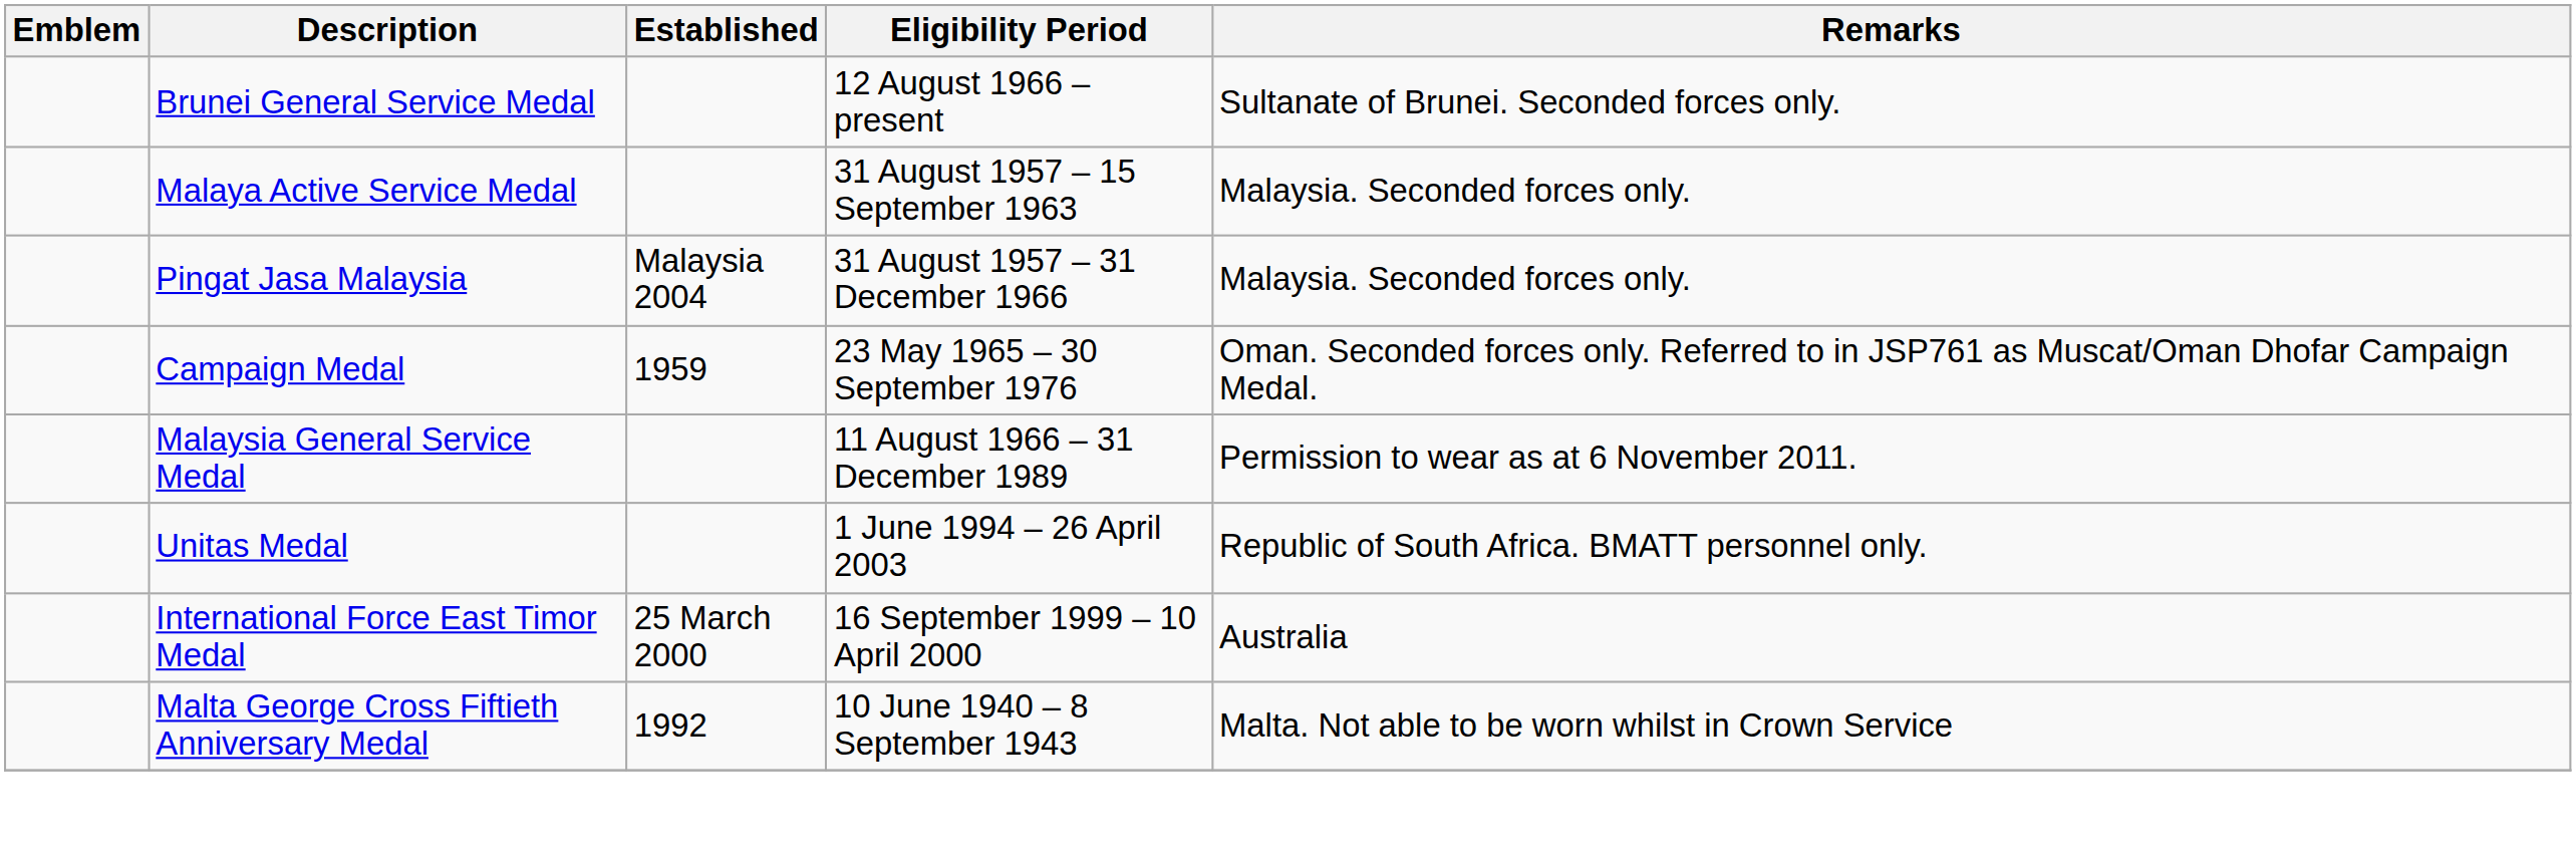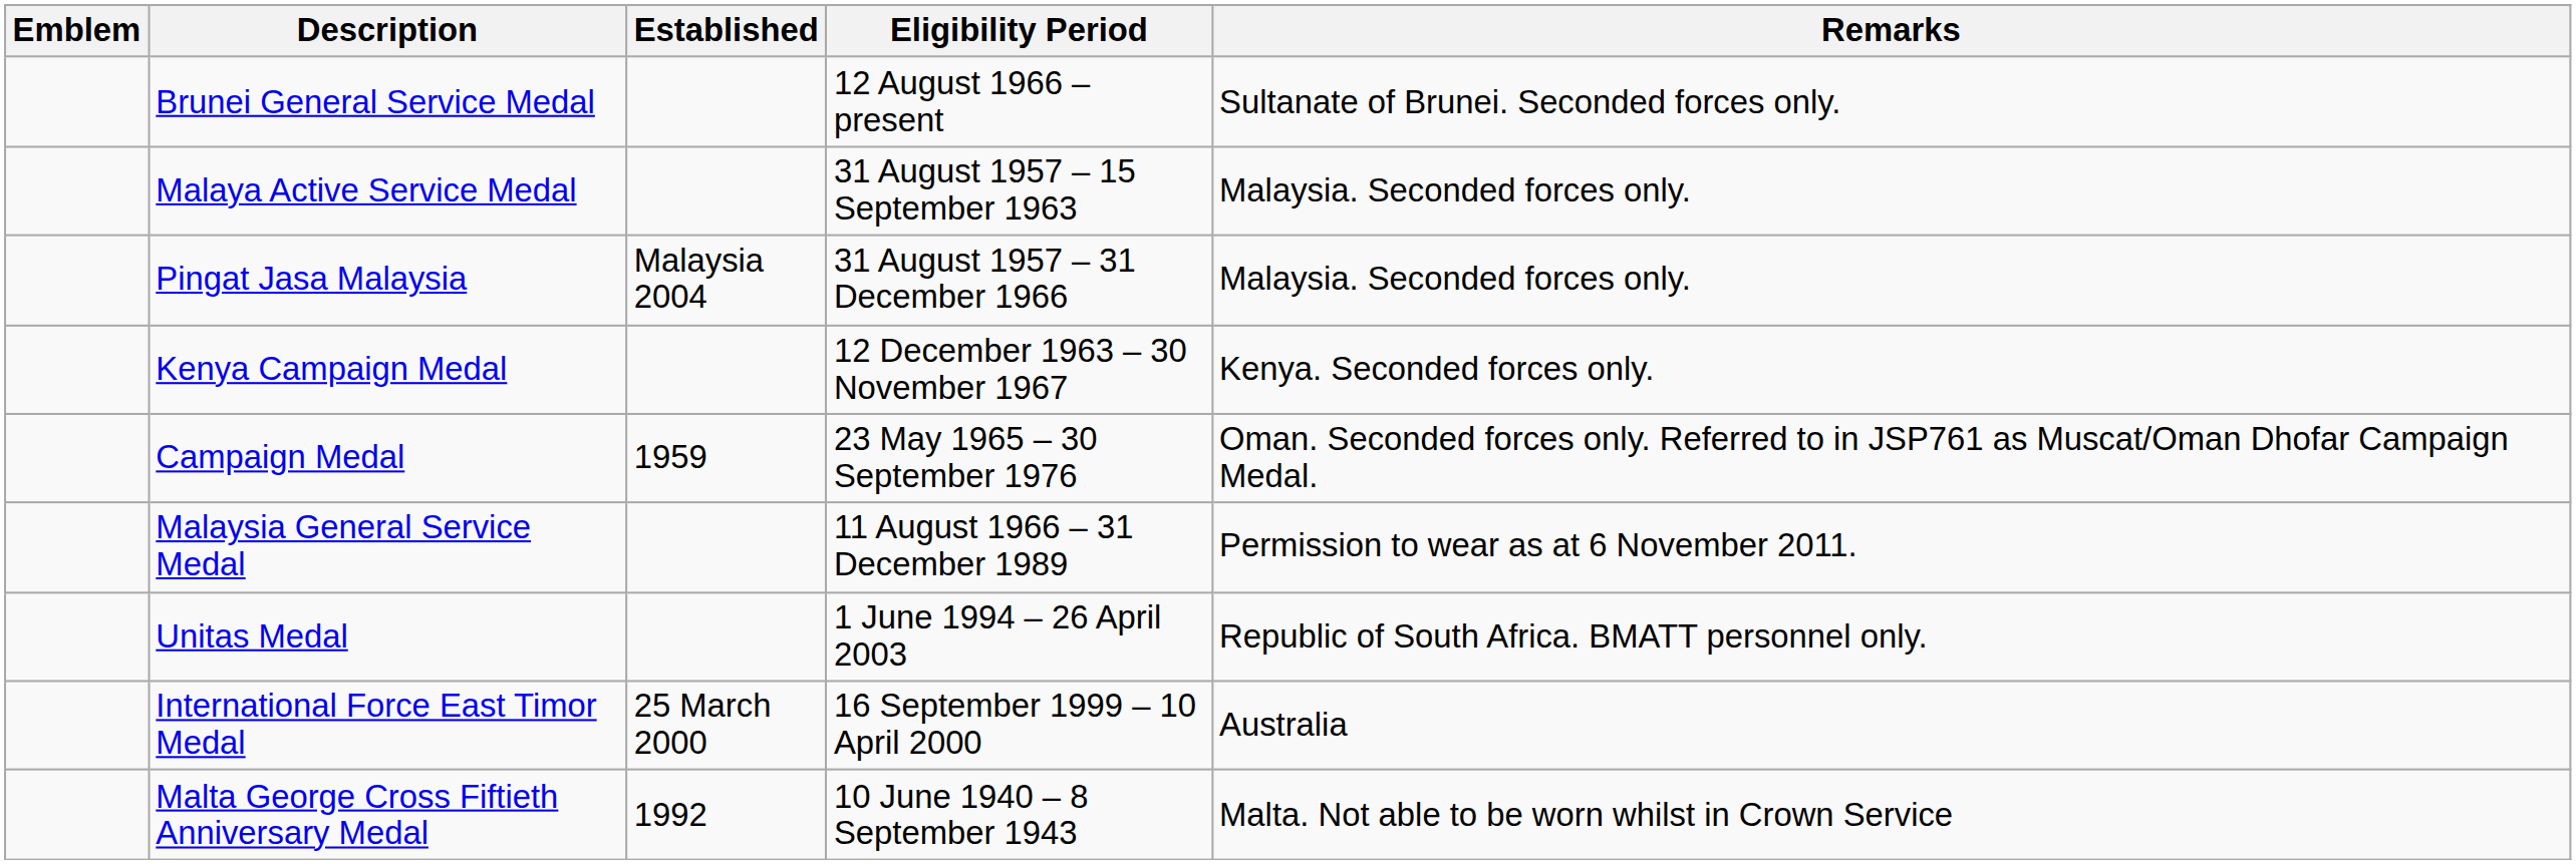 <table class="wikitable">
 <tr>
 <th width= "60">Emblem</th>
 <th width= "225">Description</th>
 <th width= "85">Established</th>
 <th width= "180">Eligibility Period</th>
 <th>Remarks</th>
 </tr>
 <tr>
 <td></td>
 <td><a href='#'>Brunei General Service Medal</a></td>
 <td></td>
 <td>12 August 1966 – present</td>
 <td>Sultanate of Brunei. Seconded forces only.</td>
 </tr>
 <tr>
 <td></td>
 <td><a href='#'>Malaya Active Service Medal</a></td>
 <td></td>
 <td>31 August 1957 – 15 September 1963</td>
 <td>Malaysia. Seconded forces only.</td>
 </tr>
 <tr>
 <td></td>
 <td><a href='#'>Pingat Jasa Malaysia</a></td>
 <td>Malaysia 2004</td>
 <td>31 August 1957 – 31 December 1966</td>
 <td>Malaysia. Seconded forces only.</td>
+</tr>
+<tr>
+<td></td>
+<td><a href='#'>Kenya Campaign Medal</a></td>
+<td></td>
+<td>12 December 1963 – 30 November 1967</td>
+<td>Kenya. Seconded forces only.</td>
 </tr>
 <tr>
 <td></td>
 <td><a href='#'>Campaign Medal</a></td>
 <td>1959</td>
 <td>23 May 1965 – 30 September 1976</td>
 <td>Oman. Seconded forces only. Referred to in JSP761 as Muscat/Oman Dhofar Campaign Medal.</td>
 </tr>
 <tr>
 <td></td>
 <td><a href='#'>Malaysia General Service Medal</a></td>
 <td></td>
 <td>11 August 1966 – 31 December 1989</td>
 <td>Permission to wear as at 6 November 2011.</td>
 </tr>
 <tr>
 <td></td>
 <td><a href='#'>Unitas Medal</a></td>
 <td></td>
 <td>1 June 1994 – 26 April 2003</td>
 <td>Republic of South Africa. BMATT personnel only.</td>
 </tr>
 <tr>
 <td></td>
 <td><a href='#'>International Force East Timor Medal</a></td>
 <td>25 March 2000</td>
 <td>16 September 1999 – 10 April 2000</td>
 <td>Australia</td>
 </tr>
 <tr>
 <td></td>
 <td><a href='#'>Malta George Cross Fiftieth Anniversary Medal</a></td>
 <td>1992</td>
 <td>10 June 1940 – 8 September 1943</td>
 <td>Malta. Not able to be worn whilst in Crown Service</td>
 </tr>
 <tr>
 </tr>
 </table>
